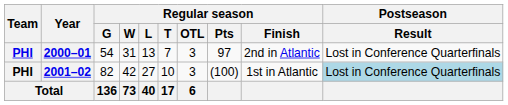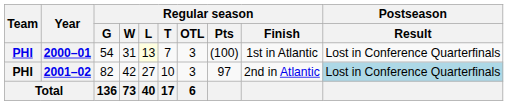 <table class="wikitable" style="font-size: 95%; text-align:center;">
 <tr>
 <th rowspan="2">Team</th>
 <th rowspan="2">Year</th>
 <th colspan="7">Regular season</th>
 <th colspan="1">Postseason</th>
 </tr>
 <tr>
 <th>G</th>
 <th>W</th>
 <th>L</th>
 <th>T</th>
 <th>OTL</th>
 <th>Pts</th>
 <th>Finish</th>
 <th>Result</th>
 </tr>
 <tr>
 <th><a href='#'>PHI</a></th>
 <th><a href='#'>2000–01</a></th>
 <td>54</td>
 <td>31</td>
-<td>13</td>
+<td style="background: lightyellow;">13</td>
 <td>7</td>
 <td>3</td>
-<td>97</td>
-<td>2nd in <a href='#'>Atlantic</a></td>
+<td>(100)</td>
+<td>1st in Atlantic</td>
 <td>Lost in Conference Quarterfinals</td>
 </tr>
 <tr>
 <th>PHI</th>
 <th><a href='#'>2001–02</a></th>
 <td>82</td>
 <td>42</td>
 <td>27</td>
 <td>10</td>
 <td>3</td>
-<td>(100)</td>
-<td>1st in Atlantic</td>
+<td>97</td>
+<td>2nd in <a href='#'>Atlantic</a></td>
 <td style="background: lightblue;">Lost in Conference Quarterfinals</td>
 </tr>
 <tr>
 <th colspan="2">Total</th>
 <th>136</th>
 <th>73</th>
 <th>40</th>
 <th>17</th>
 <th>6</th>
 <th></th>
 <th></th>
 <th></th>
 </tr>
 </table>
